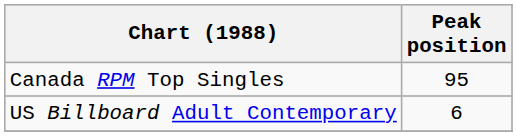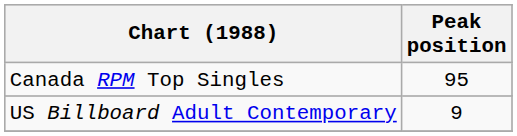 <table class="wikitable">
 <tr>
 <th>Chart (1988)</th>
 <th>Peak<br>position</th>
 </tr>
 <tr>
 <td>Canada <em><a href='#'>RPM</a></em> Top Singles</td>
 <td style="text-align:center;">95</td>
 </tr>
 <tr>
 <td>US <em>Billboard</em> <a href='#'>Adult Contemporary</a></td>
-<td style="text-align:center;">6</td>
+<td style="text-align:center;">9</td>
 </tr>
 <tr>
 </tr>
 </table>
